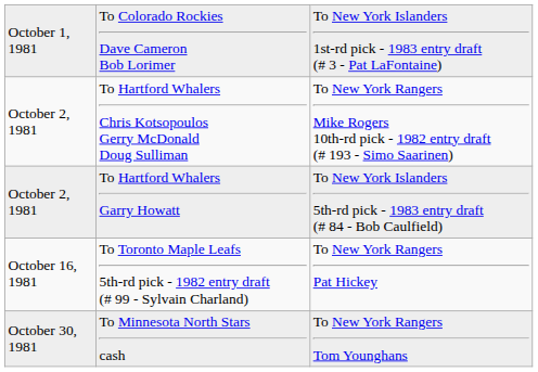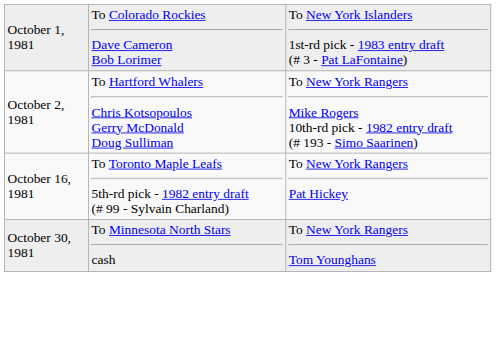 <table class="wikitable" style="border:1px solid #999; width:580px;">
 <tr style="background:#eee;">
 <td>October 1,<br>1981</td>
 <td valign="top">To <a href='#'>Colorado Rockies</a><hr><a href='#'>Dave Cameron</a><br><a href='#'>Bob Lorimer</a></td>
 <td valign="top">To <a href='#'>New York Islanders</a><hr>1st-rd pick - <a href='#'>1983 entry draft</a><br>(# 3 - <a href='#'>Pat LaFontaine</a>)</td>
 </tr>
 <tr>
 <td>October 2,<br>1981</td>
 <td valign="top">To <a href='#'>Hartford Whalers</a><hr><a href='#'>Chris Kotsopoulos</a><br><a href='#'>Gerry McDonald</a><br><a href='#'>Doug Sulliman</a></td>
 <td valign="top">To <a href='#'>New York Rangers</a><hr><a href='#'>Mike Rogers</a><br>10th-rd pick - <a href='#'>1982 entry draft</a><br>(# 193 - <a href='#'>Simo Saarinen</a>)</td>
-</tr>
-<tr style="background:#eee;">
-<td>October 2,<br>1981</td>
-<td valign="top">To <a href='#'>Hartford Whalers</a><hr><a href='#'>Garry Howatt</a></td>
-<td valign="top">To <a href='#'>New York Islanders</a><hr>5th-rd pick - <a href='#'>1983 entry draft</a><br>(# 84 - Bob Caulfield)</td>
 </tr>
 <tr>
 <td>October 16,<br>1981</td>
 <td valign="top">To <a href='#'>Toronto Maple Leafs</a><hr>5th-rd pick - <a href='#'>1982 entry draft</a><br>(# 99 - Sylvain Charland)</td>
 <td valign="top">To <a href='#'>New York Rangers</a><hr><a href='#'>Pat Hickey</a></td>
 </tr>
 <tr style="background:#eee;">
 <td>October 30,<br>1981</td>
 <td valign="top">To <a href='#'>Minnesota North Stars</a><hr>cash</td>
 <td valign="top">To <a href='#'>New York Rangers</a><hr><a href='#'>Tom Younghans</a></td>
 </tr>
 </table>
